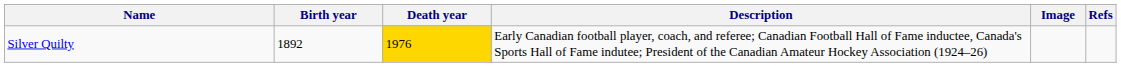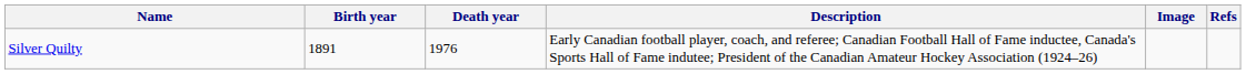 <table class="wikitable" style="font-size:90%;">
 <tr>
 <th style="background-color:#f2f2f2; color: #000080" width="25%">Name</th>
 <th style="background-color:#f2f2f2; color: #000080" width="10%">Birth year</th>
 <th style="background-color:#f2f2f2; color: #000080" width="10%">Death year</th>
 <th style="background-color:#f2f2f2; color: #000080" width="50%">Description</th>
 <th style="background-color:#f2f2f2; color: #000080" width="5%">Image</th>
 <th style="background-color:#f2f2f2; color: #000080" width="5%">Refs</th>
 </tr>
 <tr>
 <td><a href='#'>Silver Quilty</a></td>
-<td>1892</td>
-<td style="background: gold;">1976</td>
+<td>1891</td>
+<td>1976</td>
 <td>Early Canadian football player, coach, and referee; Canadian Football Hall of Fame inductee, Canada's Sports Hall of Fame indutee; President of the Canadian Amateur Hockey Association (1924–26)</td>
 <td></td>
 <td></td>
 </tr>
 </table>
